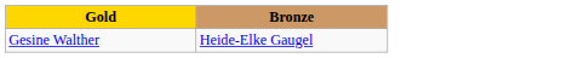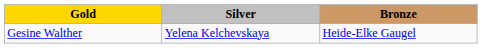 <table class="wikitable" style="text-align:left">
 <tr align="center">
 <td width=200 bgcolor=gold><strong>Gold</strong></td>
+<td width=200 bgcolor=silver><strong>Silver</strong></td>
 <td width=200 bgcolor=CC9966><strong>Bronze</strong></td>
 </tr>
 <tr>
 <td><a href='#'>Gesine Walther</a><br><em></em></td>
+<td><a href='#'>Yelena Kelchevskaya</a><br><em></em></td>
 <td><a href='#'>Heide-Elke Gaugel</a><br><em></em></td>
 </tr>
 </table>
